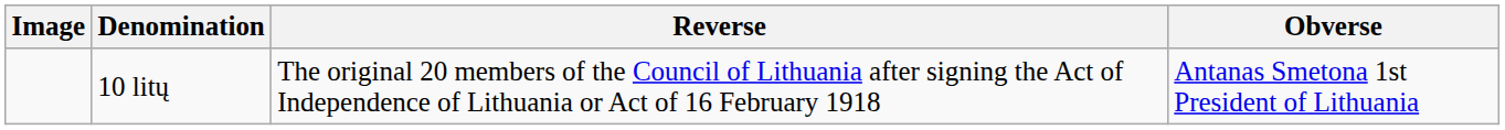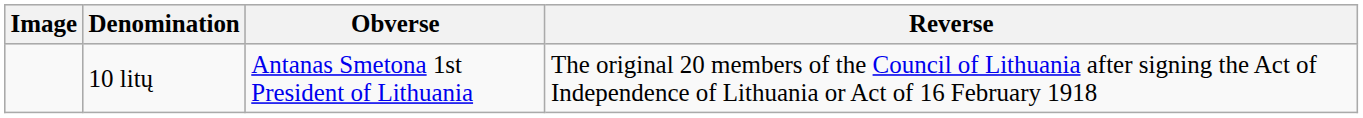 <table class="wikitable">
 <tr>
 <th>Image</th>
 <th>Denomination</th>
+<th>Obverse</th>
 <th>Reverse</th>
-<th>Obverse</th>
 </tr>
 <tr>
 <td align="center"></td>
 <td>10 litų</td>
+<td><a href='#'>Antanas Smetona</a> 1st <a href='#'>President of Lithuania</a></td>
 <td>The original 20 members of the <a href='#'>Council of Lithuania</a> after signing the Act of Independence of Lithuania or Act of 16 February 1918</td>
-<td><a href='#'>Antanas Smetona</a> 1st <a href='#'>President of Lithuania</a></td>
 </tr>
 </table>
